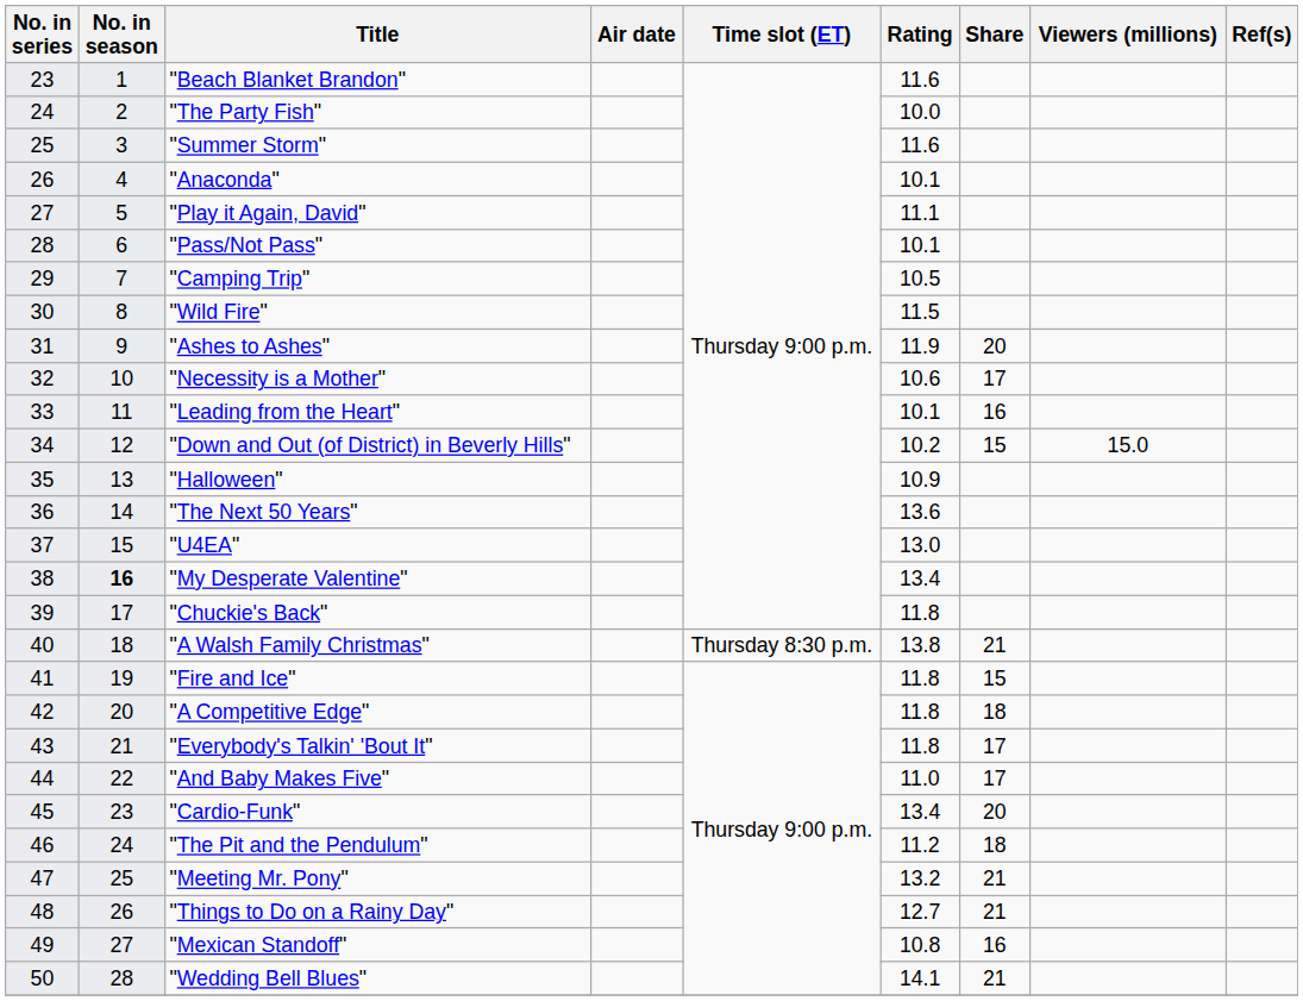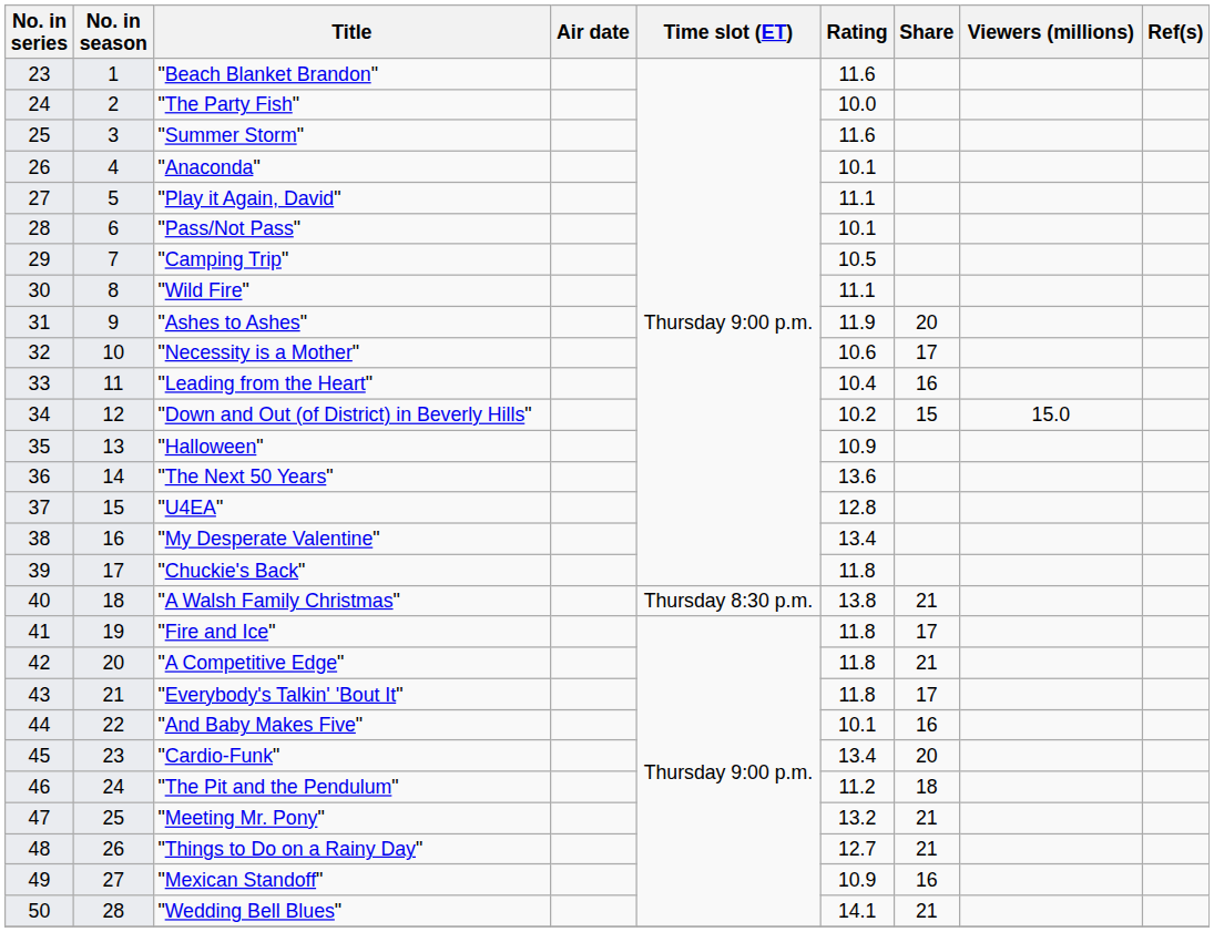 <table class="wikitable sortable" style="font-size:90%; text-align:center; width: 100%; margin-left: auto; margin-right: auto;">
 <tr>
 <th>No. in<br>series</th>
 <th>No. in<br>season</th>
 <th>Title</th>
 <th>Air date</th>
 <th>Time slot (<a href='#'>ET</a>)</th>
 <th>Rating</th>
 <th>Share</th>
 <th>Viewers (millions)</th>
 <th>Ref(s)</th>
 </tr>
 <tr>
 <td style="text-align:center; background:#eaecf0;">23</td>
 <td style="text-align:center; background:#eaecf0;">1</td>
 <td style="text-align:left">"<a href='#'>Beach Blanket Brandon</a>"</td>
 <td style="text-align:left"></td>
 <td style="text-align:center" rowspan=17>Thursday 9:00 p.m.</td>
 <td>11.6</td>
 <td></td>
 <td></td>
 <td></td>
 </tr>
 <tr>
 <td style="text-align:center; background:#eaecf0;">24</td>
 <td style="text-align:center; background:#eaecf0;">2</td>
 <td style="text-align:left">"<a href='#'>The Party Fish</a>"</td>
 <td style="text-align:left"></td>
 <td>10.0</td>
 <td></td>
 <td></td>
 <td></td>
 </tr>
 <tr>
 <td style="text-align:center; background:#eaecf0;">25</td>
 <td style="text-align:center; background:#eaecf0;">3</td>
 <td style="text-align:left">"<a href='#'>Summer Storm</a>"</td>
 <td style="text-align:left"></td>
 <td>11.6</td>
 <td></td>
 <td></td>
 <td></td>
 </tr>
 <tr>
 <td style="text-align:center; background:#eaecf0;">26</td>
 <td style="text-align:center; background:#eaecf0;">4</td>
 <td style="text-align:left">"<a href='#'>Anaconda</a>"</td>
 <td style="text-align:left"></td>
 <td>10.1</td>
 <td></td>
 <td></td>
 <td></td>
 </tr>
 <tr>
 <td style="text-align:center; background:#eaecf0;">27</td>
 <td style="text-align:center; background:#eaecf0;">5</td>
 <td style="text-align:left">"<a href='#'>Play it Again, David</a>"</td>
 <td style="text-align:left"></td>
 <td>11.1</td>
 <td></td>
 <td></td>
 <td></td>
 </tr>
 <tr>
 <td style="text-align:center; background:#eaecf0;">28</td>
 <td style="text-align:center; background:#eaecf0;">6</td>
 <td style="text-align:left">"<a href='#'>Pass/Not Pass</a>"</td>
 <td style="text-align:left"></td>
 <td>10.1</td>
 <td></td>
 <td></td>
 <td></td>
 </tr>
 <tr>
 <td style="text-align:center; background:#eaecf0;">29</td>
 <td style="text-align:center; background:#eaecf0;">7</td>
 <td style="text-align:left">"<a href='#'>Camping Trip</a>"</td>
 <td style="text-align:left"></td>
 <td>10.5</td>
 <td></td>
 <td></td>
 <td></td>
 </tr>
 <tr>
 <td style="text-align:center; background:#eaecf0;">30</td>
 <td style="text-align:center; background:#eaecf0;">8</td>
 <td style="text-align:left">"<a href='#'>Wild Fire</a>"</td>
 <td style="text-align:left"></td>
-<td>11.5</td>
+<td>11.1</td>
 <td></td>
 <td></td>
 <td></td>
 </tr>
 <tr>
 <td style="text-align:center; background:#eaecf0;">31</td>
 <td style="text-align:center; background:#eaecf0;">9</td>
 <td style="text-align:left">"<a href='#'>Ashes to Ashes</a>"</td>
 <td style="text-align:left"></td>
 <td>11.9</td>
 <td>20</td>
 <td></td>
 <td></td>
 </tr>
 <tr>
 <td style="text-align:center; background:#eaecf0;">32</td>
 <td style="text-align:center; background:#eaecf0;">10</td>
 <td style="text-align:left">"<a href='#'>Necessity is a Mother</a>"</td>
 <td style="text-align:left"></td>
 <td>10.6</td>
 <td>17</td>
 <td></td>
 <td></td>
 </tr>
 <tr>
 <td style="text-align:center; background:#eaecf0;">33</td>
 <td style="text-align:center; background:#eaecf0;">11</td>
 <td style="text-align:left">"<a href='#'>Leading from the Heart</a>"</td>
 <td style="text-align:left"></td>
-<td>10.1</td>
+<td>10.4</td>
 <td>16</td>
 <td></td>
 <td></td>
 </tr>
 <tr>
 <td style="text-align:center; background:#eaecf0;">34</td>
 <td style="text-align:center; background:#eaecf0;">12</td>
 <td style="text-align:left">"<a href='#'>Down and Out (of District) in Beverly Hills</a>"</td>
 <td style="text-align:left"></td>
 <td>10.2</td>
 <td>15</td>
 <td>15.0</td>
 <td></td>
 </tr>
 <tr>
 <td style="text-align:center; background:#eaecf0;">35</td>
 <td style="text-align:center; background:#eaecf0;">13</td>
 <td style="text-align:left">"<a href='#'>Halloween</a>"</td>
 <td style="text-align:left"></td>
 <td>10.9</td>
 <td></td>
 <td></td>
 <td></td>
 </tr>
 <tr>
 <td style="text-align:center; background:#eaecf0;">36</td>
 <td style="text-align:center; background:#eaecf0;">14</td>
 <td style="text-align:left">"<a href='#'>The Next 50 Years</a>"</td>
 <td style="text-align:left"></td>
 <td>13.6</td>
 <td></td>
 <td></td>
 <td></td>
 </tr>
 <tr>
 <td style="text-align:center; background:#eaecf0;">37</td>
 <td style="text-align:center; background:#eaecf0;">15</td>
 <td style="text-align:left">"<a href='#'>U4EA</a>"</td>
 <td style="text-align:left"></td>
-<td>13.0</td>
+<td>12.8</td>
 <td></td>
 <td></td>
 <td></td>
 </tr>
 <tr>
 <td style="text-align:center; background:#eaecf0;">38</td>
-<td style="text-align:center; background:#eaecf0;"><strong>16</strong></td>
+<td style="text-align:center; background:#eaecf0;">16</td>
 <td style="text-align:left">"<a href='#'>My Desperate Valentine</a>"</td>
 <td style="text-align:left"></td>
 <td>13.4</td>
 <td></td>
 <td></td>
 <td></td>
 </tr>
 <tr>
 <td style="text-align:center; background:#eaecf0;">39</td>
 <td style="text-align:center; background:#eaecf0;">17</td>
 <td style="text-align:left">"<a href='#'>Chuckie's Back</a>"</td>
 <td style="text-align:left"></td>
 <td>11.8</td>
 <td></td>
 <td></td>
 <td></td>
 </tr>
 <tr>
 <td style="text-align:center; background:#eaecf0;">40</td>
 <td style="text-align:center; background:#eaecf0;">18</td>
 <td style="text-align:left">"<a href='#'>A Walsh Family Christmas</a>"</td>
 <td style="text-align:left"></td>
 <td style="text-align:center">Thursday 8:30 p.m.</td>
 <td>13.8</td>
 <td>21</td>
 <td></td>
 <td></td>
 </tr>
 <tr>
 <td style="text-align:center; background:#eaecf0;">41</td>
 <td style="text-align:center; background:#eaecf0;">19</td>
 <td style="text-align:left">"<a href='#'>Fire and Ice</a>"</td>
 <td style="text-align:left"></td>
 <td style="text-align:center" rowspan=10>Thursday 9:00 p.m.</td>
 <td>11.8</td>
-<td>15</td>
+<td>17</td>
 <td></td>
 <td></td>
 </tr>
 <tr>
 <td style="text-align:center; background:#eaecf0;">42</td>
 <td style="text-align:center; background:#eaecf0;">20</td>
 <td style="text-align:left">"<a href='#'>A Competitive Edge</a>"</td>
 <td style="text-align:left"></td>
 <td>11.8</td>
-<td>18</td>
+<td>21</td>
 <td></td>
 <td></td>
 </tr>
 <tr>
 <td style="text-align:center; background:#eaecf0;">43</td>
 <td style="text-align:center; background:#eaecf0;">21</td>
 <td style="text-align:left">"<a href='#'>Everybody's Talkin' 'Bout It</a>"</td>
 <td style="text-align:left"></td>
 <td>11.8</td>
 <td>17</td>
 <td></td>
 <td></td>
 </tr>
 <tr>
 <td style="text-align:center; background:#eaecf0;">44</td>
 <td style="text-align:center; background:#eaecf0;">22</td>
 <td style="text-align:left">"<a href='#'>And Baby Makes Five</a>"</td>
 <td style="text-align:left"></td>
-<td>11.0</td>
-<td>17</td>
+<td>10.1</td>
+<td>16</td>
 <td></td>
 <td></td>
 </tr>
 <tr>
 <td style="text-align:center; background:#eaecf0;">45</td>
 <td style="text-align:center; background:#eaecf0;">23</td>
 <td style="text-align:left">"<a href='#'>Cardio-Funk</a>"</td>
 <td style="text-align:left"></td>
 <td>13.4</td>
 <td>20</td>
 <td></td>
 <td></td>
 </tr>
 <tr>
 <td style="text-align:center; background:#eaecf0;">46</td>
 <td style="text-align:center; background:#eaecf0;">24</td>
 <td style="text-align:left">"<a href='#'>The Pit and the Pendulum</a>"</td>
 <td style="text-align:left"></td>
 <td>11.2</td>
 <td>18</td>
 <td></td>
 <td></td>
 </tr>
 <tr>
 <td style="text-align:center; background:#eaecf0;">47</td>
 <td style="text-align:center; background:#eaecf0;">25</td>
 <td style="text-align:left">"<a href='#'>Meeting Mr. Pony</a>"</td>
 <td style="text-align:left"></td>
 <td>13.2</td>
 <td>21</td>
 <td></td>
 <td></td>
 </tr>
 <tr>
 <td style="text-align:center; background:#eaecf0;">48</td>
 <td style="text-align:center; background:#eaecf0;">26</td>
 <td style="text-align:left">"<a href='#'>Things to Do on a Rainy Day</a>"</td>
 <td style="text-align:left"></td>
 <td>12.7</td>
 <td>21</td>
 <td></td>
 <td></td>
 </tr>
 <tr>
 <td style="text-align:center; background:#eaecf0;">49</td>
 <td style="text-align:center; background:#eaecf0;">27</td>
 <td style="text-align:left">"<a href='#'>Mexican Standoff</a>"</td>
 <td style="text-align:left"></td>
-<td>10.8</td>
+<td>10.9</td>
 <td>16</td>
 <td></td>
 <td></td>
 </tr>
 <tr>
 <td style="text-align:center; background:#eaecf0;">50</td>
 <td style="text-align:center; background:#eaecf0;">28</td>
 <td style="text-align:left">"<a href='#'>Wedding Bell Blues</a>"</td>
 <td style="text-align:left"></td>
 <td>14.1</td>
 <td>21</td>
 <td></td>
 <td></td>
 </tr>
 <tr>
 </tr>
 </table>
